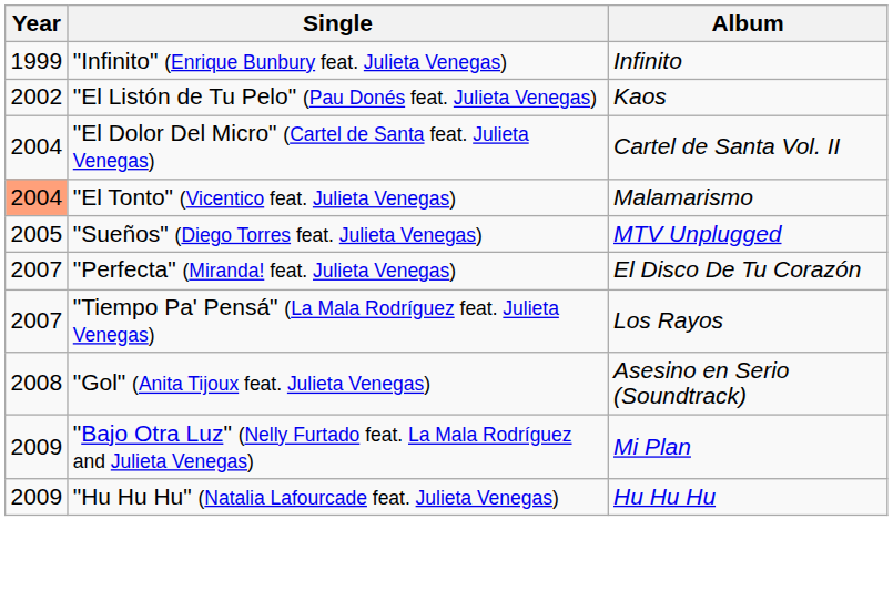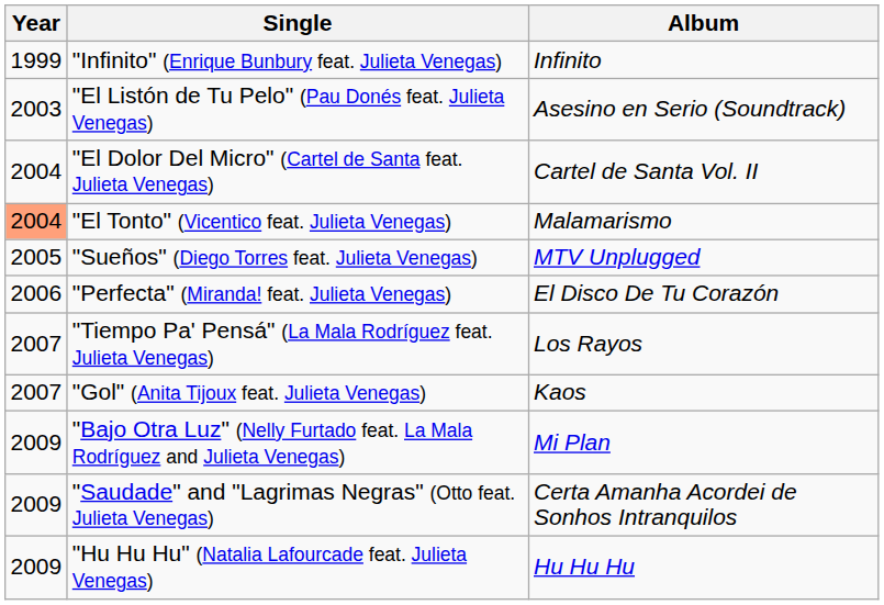 <table class="wikitable" style="text-align:left;">
 <tr>
 <th>Year</th>
 <th>Single</th>
 <th>Album</th>
 </tr>
 <tr>
 <td>1999</td>
 <td>"Infinito" <small> (<a href='#'>Enrique Bunbury</a> feat. <a href='#'>Julieta Venegas</a>)</small></td>
 <td><em>Infinito</em></td>
 </tr>
 <tr>
-<td>2002</td>
+<td>2003</td>
 <td>"El Listón de Tu Pelo" <small> (<a href='#'>Pau Donés</a> feat. <a href='#'>Julieta Venegas</a>)</small></td>
-<td><em>Kaos</em></td>
+<td><em>Asesino en Serio (Soundtrack)</em></td>
 </tr>
 <tr>
 <td>2004</td>
 <td>"El Dolor Del Micro" <small> (<a href='#'>Cartel de Santa</a> feat. <a href='#'>Julieta Venegas</a>)</small></td>
 <td><em>Cartel de Santa Vol. II</em></td>
 </tr>
 <tr>
 <td style="background: lightsalmon;">2004</td>
 <td>"El Tonto" <small> (<a href='#'>Vicentico</a> feat. <a href='#'>Julieta Venegas</a>)</small></td>
 <td><em>Malamarismo</em></td>
 </tr>
 <tr>
 <td>2005</td>
 <td>"Sueños" <small> (<a href='#'>Diego Torres</a> feat. <a href='#'>Julieta Venegas</a>)</small></td>
 <td><em><a href='#'>MTV Unplugged</a></em></td>
 </tr>
 <tr>
-<td>2007</td>
+<td>2006</td>
 <td>"Perfecta" <small>(<a href='#'>Miranda!</a> feat. <a href='#'>Julieta Venegas</a>)</small></td>
 <td><em>El Disco De Tu Corazón</em></td>
 </tr>
 <tr>
 <td>2007</td>
 <td>"Tiempo Pa' Pensá" <small> (<a href='#'>La Mala Rodríguez</a> feat. <a href='#'>Julieta Venegas</a>)</small></td>
 <td><em>Los Rayos</em></td>
 </tr>
 <tr>
-<td>2008</td>
+<td>2007</td>
 <td>"Gol" <small> (<a href='#'>Anita Tijoux</a> feat. <a href='#'>Julieta Venegas</a>)</small></td>
-<td><em>Asesino en Serio (Soundtrack)</em></td>
+<td><em>Kaos</em></td>
 </tr>
 <tr>
 <td>2009</td>
 <td>"<a href='#'>Bajo Otra Luz</a>" <small> (<a href='#'>Nelly Furtado</a>  feat. <a href='#'>La Mala Rodríguez</a> and <a href='#'>Julieta Venegas</a>)</small></td>
 <td><em><a href='#'>Mi Plan</a></em></td>
 </tr>
 <tr>
 <td>2009</td>
+<td>"<a href='#'>Saudade</a>" and "Lagrimas Negras" <small> (Otto feat. <a href='#'>Julieta Venegas</a>)  </small></td>
+<td><em>Certa Amanha Acordei de Sonhos Intranquilos</em></td>
+</tr>
+<tr>
+<td>2009</td>
 <td>"Hu Hu Hu" <small> (<a href='#'>Natalia Lafourcade</a> feat. <a href='#'>Julieta Venegas</a>)</small></td>
 <td><em><a href='#'>Hu Hu Hu</a></em></td>
 </tr>
 </table>
